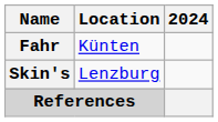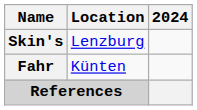 <table class="wikitable sortable plainrowheaders" style="text-align:left;">
 <tr>
 <th scope="col">Name</th>
 <th>Location</th>
 <th scope="col">2024</th>
 </tr>
 <tr>
-<th scope="row">Fahr</th>
-<td Vals><a href='#'>Künten</a></td>
+<th scope="row">Skin's</th>
+<td Madulain><a href='#'>Lenzburg</a></td>
 <td></td>
 </tr>
 <tr>
-<th scope="row">Skin's</th>
-<td Madulain><a href='#'>Lenzburg</a></td>
+<th scope="row">Fahr</th>
+<td Vals><a href='#'>Künten</a></td>
 <td></td>
 </tr>
 <tr>
 <th colspan="2" style="text-align: center;background: lightgray;">References</th>
 <th></th>
 </tr>
 </table>
